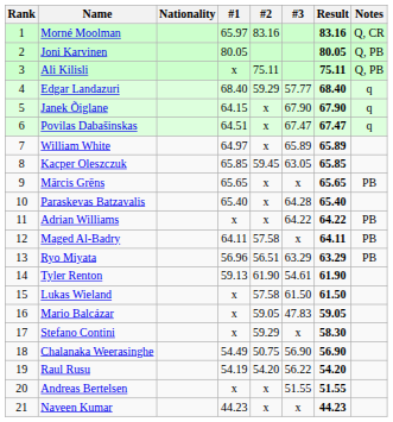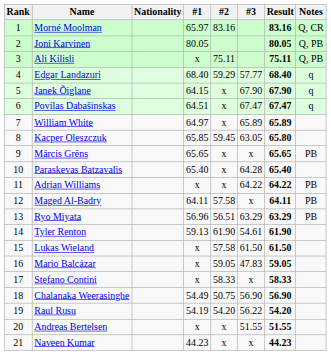 <table class="wikitable sortable" style="text-align:center">
 <tr>
 <th>Rank</th>
 <th>Name</th>
 <th>Nationality</th>
 <th>#1</th>
 <th>#2</th>
 <th>#3</th>
 <th>Result</th>
 <th>Notes</th>
 </tr>
 <tr bgcolor=ccffcc>
 <td>1</td>
 <td align=left><a href='#'>Morné Moolman</a></td>
 <td align=left></td>
 <td>65.97</td>
 <td>83.16</td>
 <td></td>
 <td><strong>83.16</strong></td>
 <td>Q, CR</td>
 </tr>
 <tr bgcolor=ccffcc>
 <td>2</td>
 <td align=left><a href='#'>Joni Karvinen</a></td>
 <td align=left></td>
 <td>80.05</td>
 <td></td>
 <td></td>
 <td><strong>80.05</strong></td>
 <td>Q, PB</td>
 </tr>
 <tr bgcolor=ccffcc>
 <td>3</td>
 <td align=left><a href='#'>Ali Kilisli</a></td>
 <td align=left></td>
 <td>x</td>
 <td>75.11</td>
 <td></td>
 <td><strong>75.11</strong></td>
 <td>Q, PB</td>
 </tr>
 <tr bgcolor=ddffdd>
 <td>4</td>
 <td align=left><a href='#'>Edgar Landazuri</a></td>
 <td align=left></td>
 <td>68.40</td>
 <td>59.29</td>
 <td>57.77</td>
 <td><strong>68.40</strong></td>
 <td>q</td>
 </tr>
 <tr bgcolor=ddffdd>
 <td>5</td>
 <td align=left><a href='#'>Janek Õiglane</a></td>
 <td align=left></td>
 <td>64.15</td>
 <td>x</td>
 <td>67.90</td>
 <td><strong>67.90</strong></td>
 <td>q</td>
 </tr>
 <tr bgcolor=ddffdd>
 <td>6</td>
 <td align=left><a href='#'>Povilas Dabašinskas</a></td>
 <td align=left></td>
 <td>64.51</td>
 <td>x</td>
 <td>67.47</td>
 <td><strong>67.47</strong></td>
 <td>q</td>
 </tr>
 <tr>
 <td>7</td>
 <td align=left><a href='#'>William White</a></td>
 <td align=left></td>
 <td>64.97</td>
 <td>x</td>
 <td>65.89</td>
 <td><strong>65.89</strong></td>
 <td></td>
 </tr>
 <tr>
 <td>8</td>
 <td align=left><a href='#'>Kacper Oleszczuk</a></td>
 <td align=left></td>
 <td>65.85</td>
 <td>59.45</td>
 <td>63.05</td>
-<td><strong>65.85</strong></td>
+<td><strong>65.80</strong></td>
 <td></td>
 </tr>
 <tr>
 <td>9</td>
 <td align=left><a href='#'>Mārcis Grēns</a></td>
 <td align=left></td>
 <td>65.65</td>
 <td>x</td>
 <td>x</td>
 <td><strong>65.65</strong></td>
 <td>PB</td>
 </tr>
 <tr>
 <td>10</td>
 <td align=left><a href='#'>Paraskevas Batzavalis</a></td>
 <td align=left></td>
 <td>65.40</td>
 <td>x</td>
 <td>64.28</td>
 <td><strong>65.40</strong></td>
 <td></td>
 </tr>
 <tr>
 <td>11</td>
 <td align=left><a href='#'>Adrian Williams</a></td>
 <td align=left></td>
 <td>x</td>
 <td>x</td>
 <td>64.22</td>
 <td><strong>64.22</strong></td>
 <td>PB</td>
 </tr>
 <tr>
 <td>12</td>
 <td align=left><a href='#'>Maged Al-Badry</a></td>
 <td align=left></td>
 <td>64.11</td>
 <td>57.58</td>
 <td>x</td>
 <td><strong>64.11</strong></td>
 <td>PB</td>
 </tr>
 <tr>
 <td>13</td>
 <td align=left><a href='#'>Ryo Miyata</a></td>
 <td align=left></td>
 <td>56.96</td>
 <td>56.51</td>
 <td>63.29</td>
 <td><strong>63.29</strong></td>
 <td>PB</td>
 </tr>
 <tr>
 <td>14</td>
 <td align=left><a href='#'>Tyler Renton</a></td>
 <td align=left></td>
 <td>59.13</td>
 <td>61.90</td>
 <td>54.61</td>
 <td><strong>61.90</strong></td>
 <td></td>
 </tr>
 <tr>
 <td>15</td>
 <td align=left><a href='#'>Lukas Wieland</a></td>
 <td align=left></td>
 <td>x</td>
 <td>57.58</td>
 <td>61.50</td>
 <td><strong>61.50</strong></td>
 <td></td>
 </tr>
 <tr>
 <td>16</td>
 <td align=left><a href='#'>Mario Balcázar</a></td>
 <td align=left></td>
 <td>x</td>
 <td>59.05</td>
 <td>47.83</td>
 <td><strong>59.05</strong></td>
 <td></td>
 </tr>
 <tr>
 <td>17</td>
 <td align=left><a href='#'>Stefano Contini</a></td>
 <td align=left></td>
 <td>x</td>
-<td>59.29</td>
+<td>58.33</td>
 <td>x</td>
-<td><strong>58.30</strong></td>
+<td><strong>58.33</strong></td>
 <td></td>
 </tr>
 <tr>
 <td>18</td>
 <td align=left><a href='#'>Chalanaka Weerasinghe</a></td>
 <td align=left></td>
 <td>54.49</td>
 <td>50.75</td>
 <td>56.90</td>
 <td><strong>56.90</strong></td>
 <td></td>
 </tr>
 <tr>
 <td>19</td>
 <td align=left><a href='#'>Raul Rusu</a></td>
 <td align=left></td>
 <td>54.19</td>
 <td>54.20</td>
 <td>56.22</td>
 <td><strong>54.20</strong></td>
 <td></td>
 </tr>
 <tr>
 <td>20</td>
 <td align=left><a href='#'>Andreas Bertelsen</a></td>
 <td align=left></td>
 <td>x</td>
 <td>x</td>
 <td>51.55</td>
 <td><strong>51.55</strong></td>
 <td></td>
 </tr>
 <tr>
 <td>21</td>
 <td align=left><a href='#'>Naveen Kumar</a></td>
 <td align=left></td>
 <td>44.23</td>
 <td>x</td>
 <td>x</td>
 <td><strong>44.23</strong></td>
 <td></td>
 </tr>
 </table>
